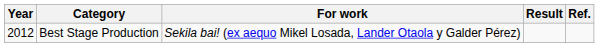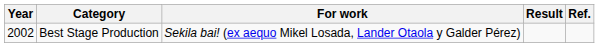 <table class="wikitable sortable">
 <tr>
 <th>Year</th>
 <th>Category</th>
 <th>For work</th>
 <th>Result</th>
 <th>Ref.</th>
 </tr>
 <tr>
-<td>2012</td>
+<td>2002</td>
 <td>Best Stage Production</td>
 <td><em>Sekila bai!</em> (<a href='#'>ex aequo</a> Mikel Losada, <a href='#'>Lander Otaola</a> y Galder Pérez)</td>
 <td></td>
 <td></td>
 </tr>
 </table>
